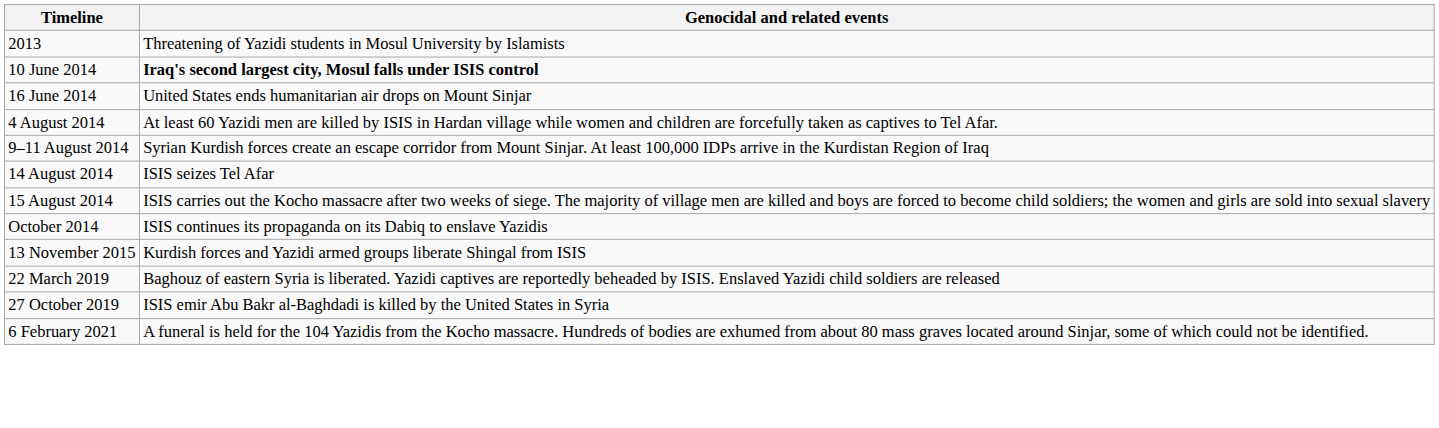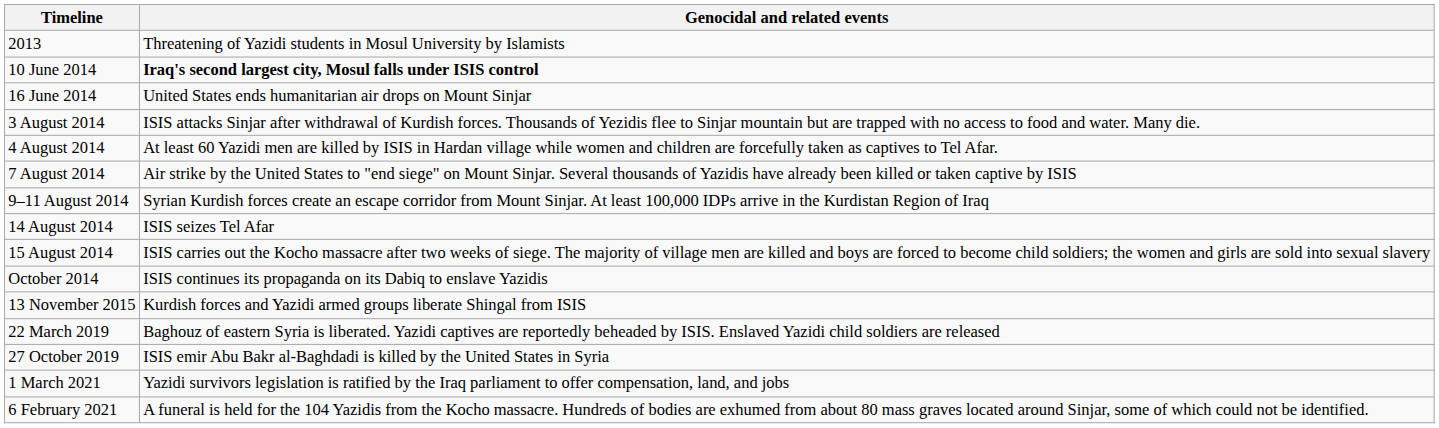 <table class= "wikitable">
 <tr>
 <th>Timeline</th>
 <th>Genocidal and related events</th>
 </tr>
 <tr>
 <td>2013</td>
 <td>Threatening of Yazidi students in Mosul University by Islamists</td>
 </tr>
 <tr>
 <td>10 June 2014</td>
 <td><strong>Iraq's second largest city, Mosul falls under ISIS control</strong></td>
 </tr>
 <tr>
 <td>16 June 2014</td>
 <td>United States ends humanitarian air drops on Mount Sinjar</td>
 </tr>
 <tr>
+<td>3 August 2014</td>
+<td>ISIS attacks Sinjar after withdrawal of Kurdish forces. Thousands of Yezidis flee to Sinjar mountain but are trapped with no access to food and water. Many die.</td>
+</tr>
+<tr>
 <td>4 August 2014</td>
 <td>At least 60 Yazidi men are killed by ISIS in Hardan village while women and children are forcefully taken as captives to Tel Afar.</td>
+</tr>
+<tr>
+<td>7 August 2014</td>
+<td>Air strike by the United States to "end siege" on Mount Sinjar. Several thousands of Yazidis have already been killed or taken captive by ISIS</td>
 </tr>
 <tr>
 <td>9–11 August 2014</td>
 <td>Syrian Kurdish forces create an escape corridor from Mount Sinjar. At least 100,000 IDPs arrive in the Kurdistan Region of Iraq</td>
 </tr>
 <tr>
 <td>14 August 2014</td>
 <td>ISIS seizes Tel Afar</td>
 </tr>
 <tr>
 <td>15 August 2014</td>
 <td>ISIS carries out the Kocho massacre after two weeks of siege. The majority of village men are killed and boys are forced to become child soldiers; the women and girls are sold into sexual slavery</td>
 </tr>
 <tr>
 <td>October 2014</td>
 <td>ISIS continues its propaganda on its Dabiq to enslave Yazidis</td>
 </tr>
 <tr>
 <td>13 November 2015</td>
 <td>Kurdish forces and Yazidi armed groups liberate Shingal from ISIS</td>
 </tr>
 <tr>
 <td>22 March 2019</td>
 <td>Baghouz of eastern Syria is liberated. Yazidi captives are reportedly beheaded by ISIS. Enslaved Yazidi child soldiers are released</td>
 </tr>
 <tr>
 <td>27 October 2019</td>
 <td>ISIS emir Abu Bakr al-Baghdadi is killed by the United States in Syria</td>
 </tr>
 <tr>
+<td>1 March 2021</td>
+<td>Yazidi survivors legislation is ratified by the Iraq parliament to offer compensation, land, and jobs</td>
+</tr>
+<tr>
 <td>6 February 2021</td>
 <td>A funeral is held for the 104 Yazidis from the Kocho massacre. Hundreds of bodies are exhumed from about 80 mass graves located around Sinjar, some of which could not be identified.</td>
 </tr>
 </table>
